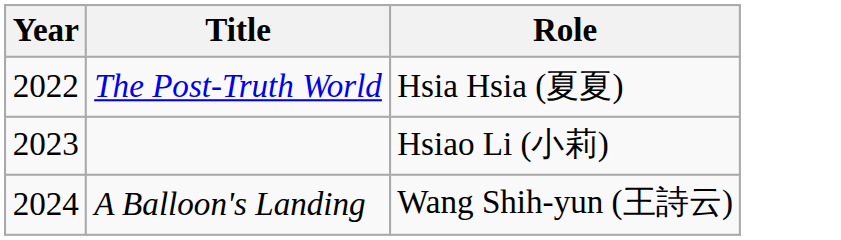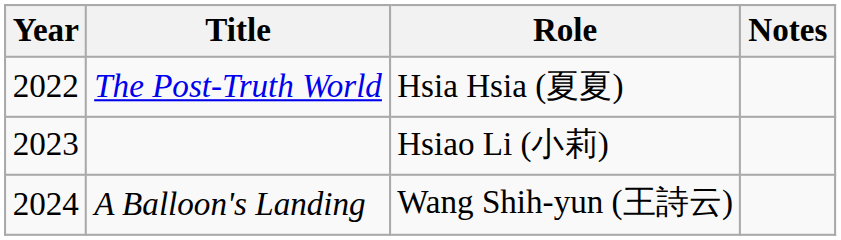 <table class="wikitable">
 <tr>
 <th>Year</th>
 <th>Title</th>
 <th>Role</th>
+<th>Notes</th>
 </tr>
 <tr>
 <td>2022</td>
 <td><em><a href='#'>The Post-Truth World</a></em></td>
 <td>Hsia Hsia (夏夏)</td>
+<td></td>
 </tr>
 <tr>
 <td>2023</td>
 <td><em></em></td>
 <td>Hsiao Li (小莉)</td>
+<td></td>
 </tr>
 <tr>
 <td>2024</td>
 <td><em>A Balloon's Landing</em></td>
 <td>Wang Shih-yun (王詩云)</td>
+<td></td>
 </tr>
 </table>
